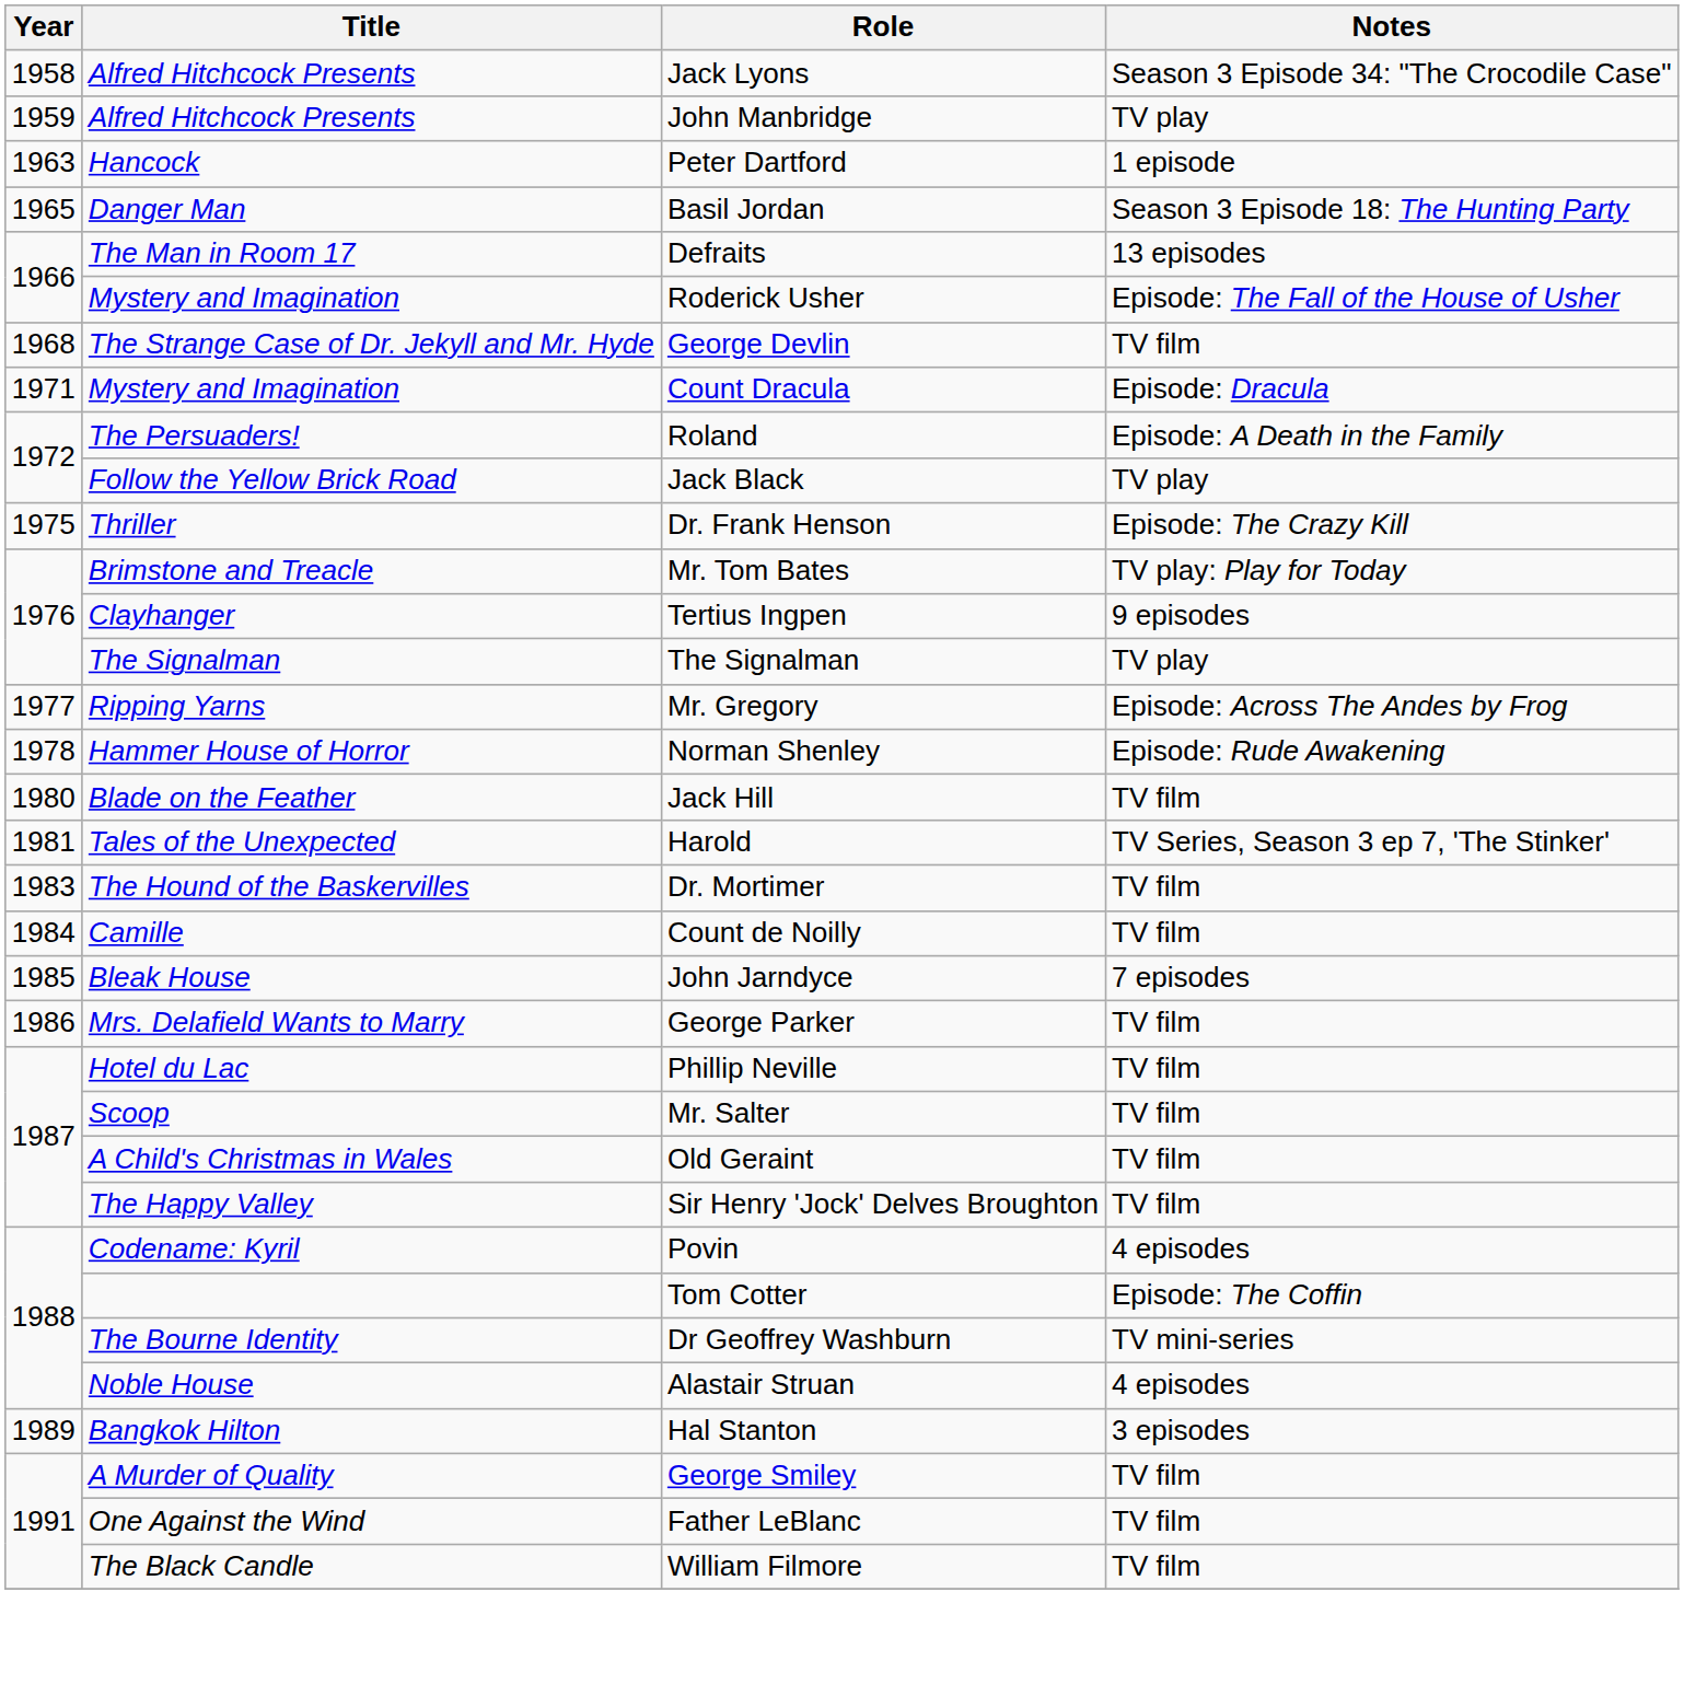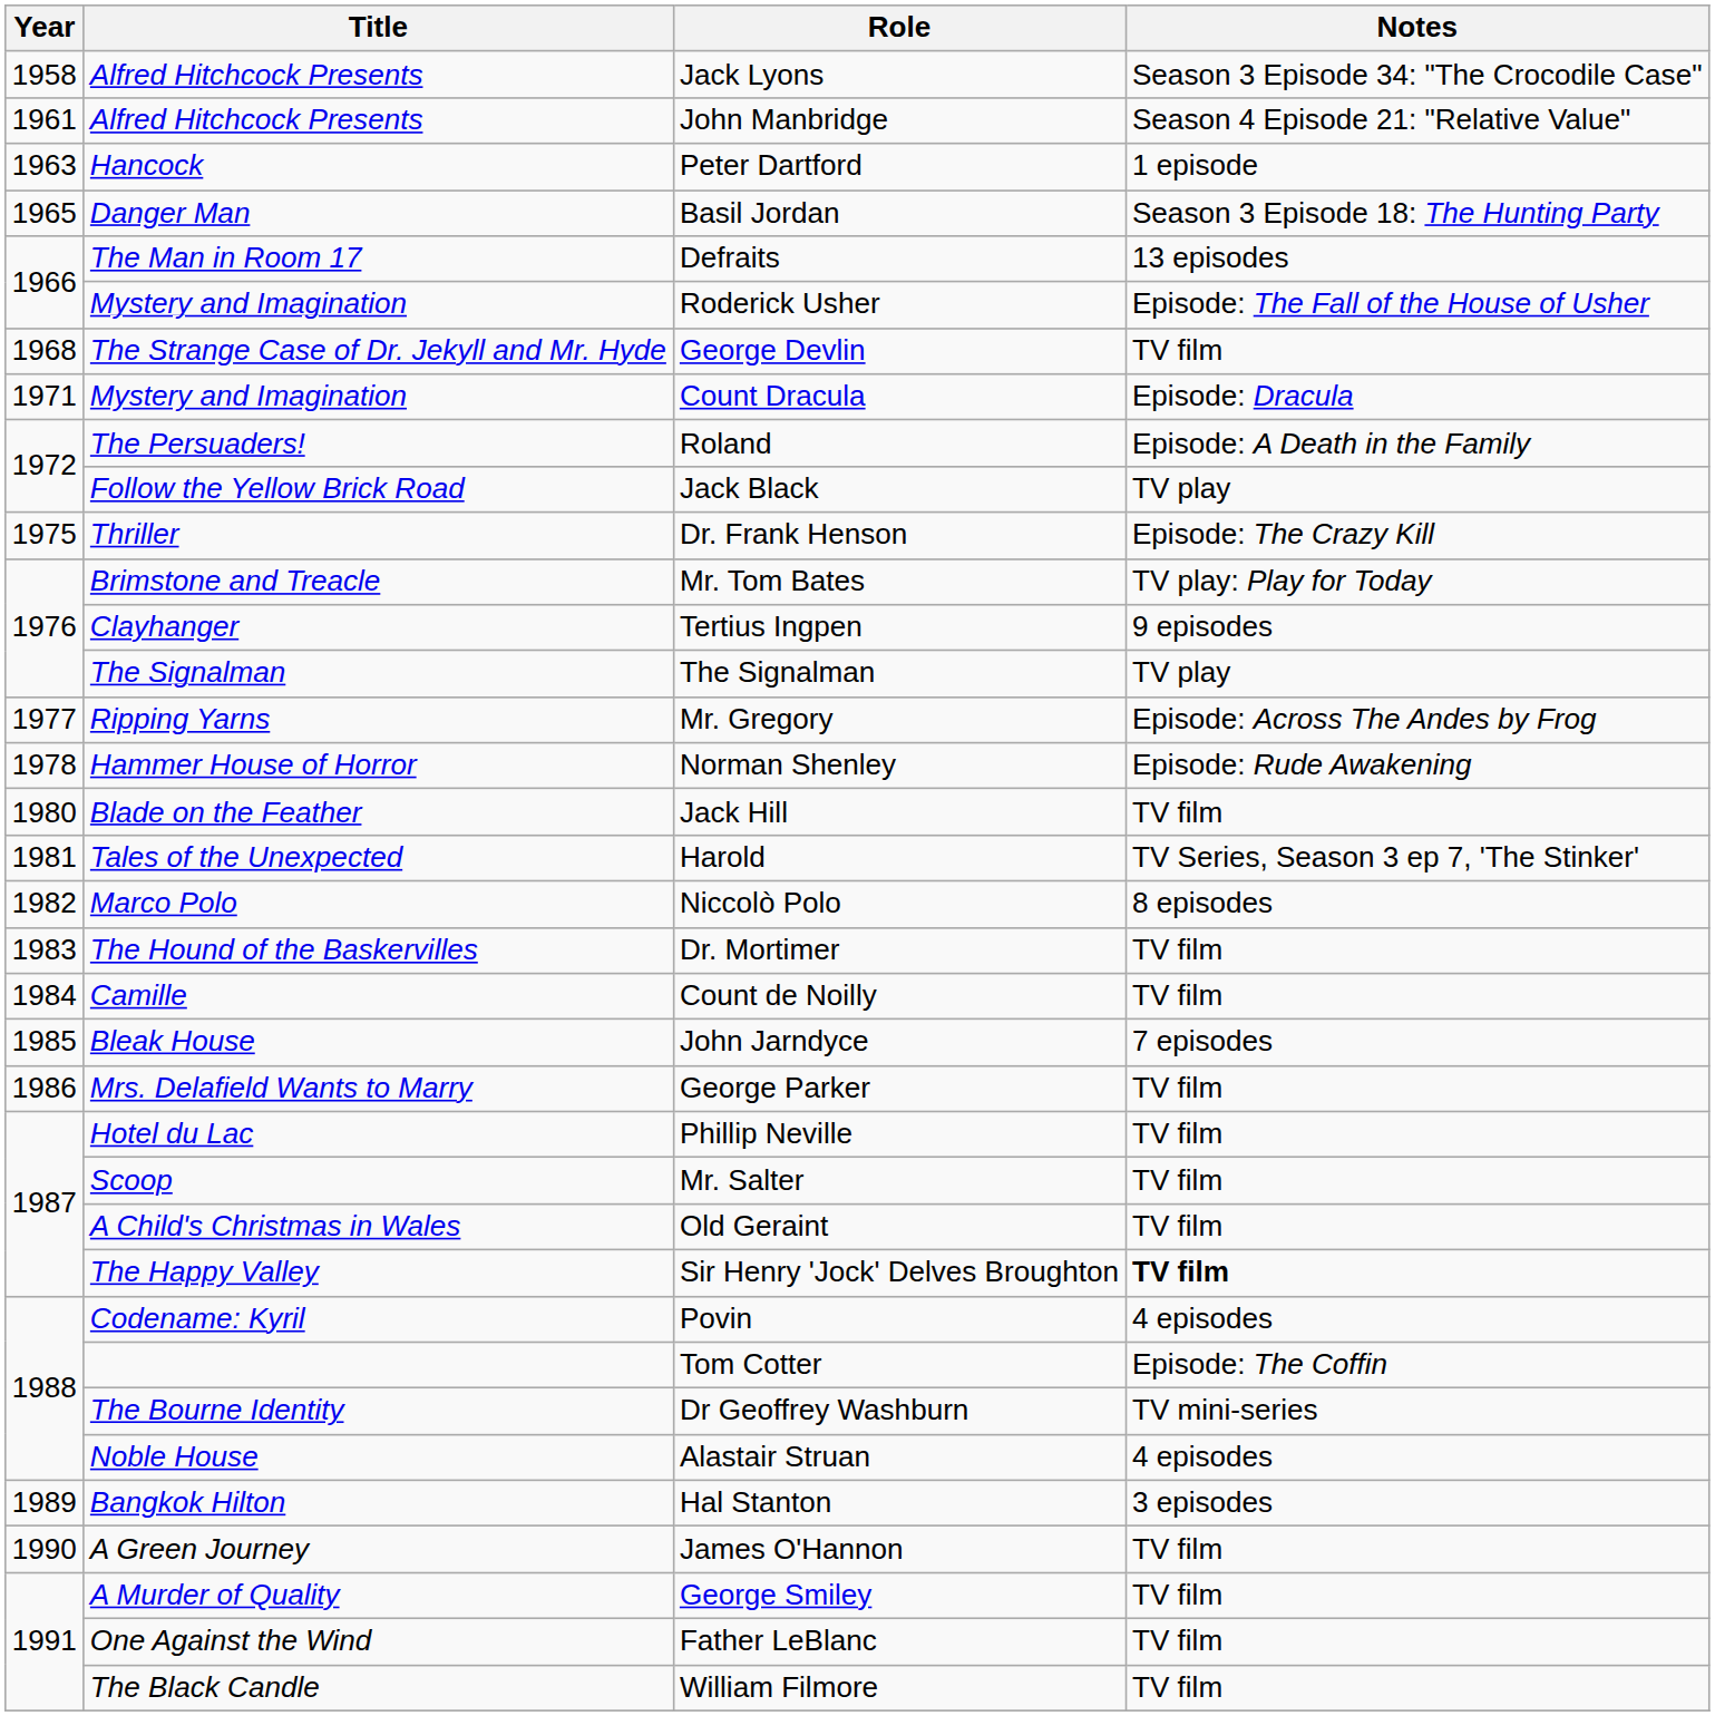 <table class="wikitable" style="font-size: 100%;">
 <tr>
 <th>Year</th>
 <th>Title</th>
 <th>Role</th>
 <th>Notes</th>
 </tr>
 <tr>
 <td>1958</td>
 <td><em><a href='#'>Alfred Hitchcock Presents</a></em></td>
 <td>Jack Lyons</td>
 <td>Season 3 Episode 34: "The Crocodile Case"</td>
 </tr>
 <tr>
-<td>1959</td>
+<td>1961</td>
 <td><em><a href='#'>Alfred Hitchcock Presents</a></em></td>
 <td>John Manbridge</td>
-<td>TV play</td>
+<td>Season 4 Episode 21: "Relative Value"</td>
 </tr>
 <tr>
 <td>1963</td>
 <td><em><a href='#'>Hancock</a></em></td>
 <td>Peter Dartford</td>
 <td>1 episode</td>
 </tr>
 <tr>
 <td>1965</td>
 <td><em><a href='#'>Danger Man</a></em></td>
 <td>Basil Jordan</td>
 <td>Season 3 Episode 18: <em><a href='#'>The Hunting Party</a></em></td>
 </tr>
 <tr>
 <td rowspan="2">1966</td>
 <td><em><a href='#'>The Man in Room 17</a></em></td>
 <td>Defraits</td>
 <td>13 episodes</td>
 </tr>
 <tr>
 <td><em><a href='#'>Mystery and Imagination</a></em></td>
 <td>Roderick Usher</td>
 <td>Episode: <em><a href='#'>The Fall of the House of Usher</a></em></td>
 </tr>
 <tr>
 <td>1968</td>
 <td><em><a href='#'>The Strange Case of Dr. Jekyll and Mr. Hyde</a></em></td>
 <td><a href='#'>George Devlin</a></td>
 <td>TV film</td>
 </tr>
 <tr>
 <td>1971</td>
 <td><em><a href='#'>Mystery and Imagination</a></em></td>
 <td><a href='#'>Count Dracula</a></td>
 <td>Episode: <em><a href='#'>Dracula</a></em></td>
 </tr>
 <tr>
 <td rowspan="2">1972</td>
 <td><em><a href='#'>The Persuaders!</a></em></td>
 <td>Roland</td>
 <td>Episode: <em>A Death in the Family</em></td>
 </tr>
 <tr>
 <td><em><a href='#'>Follow the Yellow Brick Road</a></em></td>
 <td>Jack Black</td>
 <td>TV play</td>
 </tr>
 <tr>
 <td>1975</td>
 <td><em><a href='#'>Thriller</a></em></td>
 <td>Dr. Frank Henson</td>
 <td>Episode: <em>The Crazy Kill</em></td>
 </tr>
 <tr>
 <td rowspan="3">1976</td>
 <td><em><a href='#'>Brimstone and Treacle</a></em></td>
 <td>Mr. Tom Bates</td>
 <td>TV play: <em>Play for Today</em></td>
 </tr>
 <tr>
 <td><em><a href='#'>Clayhanger</a></em></td>
 <td>Tertius Ingpen</td>
 <td>9 episodes</td>
 </tr>
 <tr>
 <td><em><a href='#'>The Signalman</a></em></td>
 <td>The Signalman</td>
 <td>TV play</td>
 </tr>
 <tr>
 <td rowspan="1">1977</td>
 <td><em><a href='#'>Ripping Yarns</a></em></td>
 <td>Mr. Gregory</td>
 <td>Episode: <em>Across The Andes by Frog</em></td>
 </tr>
 <tr>
 <td>1978</td>
 <td><em><a href='#'>Hammer House of Horror</a></em></td>
 <td>Norman Shenley</td>
 <td>Episode: <em>Rude Awakening</em></td>
 </tr>
 <tr>
 <td>1980</td>
 <td><em><a href='#'>Blade on the Feather</a></em></td>
 <td>Jack Hill</td>
 <td>TV film</td>
 </tr>
 <tr>
 <td>1981</td>
 <td><em><a href='#'>Tales of the Unexpected</a></em></td>
 <td>Harold</td>
 <td>TV Series, Season 3 ep 7, 'The Stinker'</td>
 </tr>
 <tr>
+<td>1982</td>
+<td><em><a href='#'>Marco Polo</a></em></td>
+<td>Niccolò Polo</td>
+<td>8 episodes</td>
+</tr>
+<tr>
 <td>1983</td>
 <td><em><a href='#'>The Hound of the Baskervilles</a></em></td>
 <td>Dr. Mortimer</td>
 <td>TV film</td>
 </tr>
 <tr>
 <td>1984</td>
 <td><em><a href='#'>Camille</a></em></td>
 <td>Count de Noilly</td>
 <td>TV film</td>
 </tr>
 <tr>
 <td>1985</td>
 <td><em><a href='#'>Bleak House</a></em></td>
 <td>John Jarndyce</td>
 <td>7 episodes</td>
 </tr>
 <tr>
 <td>1986</td>
 <td><em><a href='#'>Mrs. Delafield Wants to Marry</a></em></td>
 <td>George Parker</td>
 <td>TV film</td>
 </tr>
 <tr>
 <td rowspan="4">1987</td>
 <td><em><a href='#'>Hotel du Lac</a></em></td>
 <td>Phillip Neville</td>
 <td>TV film</td>
 </tr>
 <tr>
 <td><em><a href='#'>Scoop</a></em></td>
 <td>Mr. Salter</td>
 <td>TV film</td>
 </tr>
 <tr>
 <td><em><a href='#'>A Child's Christmas in Wales</a></em></td>
 <td>Old Geraint</td>
 <td>TV film</td>
 </tr>
 <tr>
 <td><em><a href='#'>The Happy Valley</a></em></td>
 <td>Sir Henry 'Jock' Delves Broughton</td>
-<td>TV film</td>
+<td><strong>TV film</strong></td>
 </tr>
 <tr>
 <td rowspan="4">1988</td>
 <td><em><a href='#'>Codename: Kyril</a></em></td>
 <td>Povin</td>
 <td>4 episodes</td>
 </tr>
 <tr>
 <td><em></em></td>
 <td>Tom Cotter</td>
 <td>Episode: <em>The Coffin</em></td>
 </tr>
 <tr>
 <td><em><a href='#'>The Bourne Identity</a></em></td>
 <td>Dr Geoffrey Washburn</td>
 <td>TV mini-series</td>
 </tr>
 <tr>
 <td><em><a href='#'>Noble House</a></em></td>
 <td>Alastair Struan</td>
 <td>4 episodes</td>
 </tr>
 <tr>
 <td>1989</td>
 <td><em><a href='#'>Bangkok Hilton</a></em></td>
 <td>Hal Stanton</td>
 <td>3 episodes</td>
 </tr>
 <tr>
+<td>1990</td>
+<td><em>A Green Journey</em></td>
+<td>James O'Hannon</td>
+<td>TV film</td>
+</tr>
+<tr>
 <td rowspan="3">1991</td>
 <td><em><a href='#'>A Murder of Quality</a></em></td>
 <td><a href='#'>George Smiley</a></td>
 <td>TV film</td>
 </tr>
 <tr>
 <td><em>One Against the Wind</em></td>
 <td>Father LeBlanc</td>
 <td>TV film</td>
 </tr>
 <tr>
 <td><em>The Black Candle</em></td>
 <td>William Filmore</td>
 <td>TV film</td>
 </tr>
 <tr>
 </tr>
 </table>
